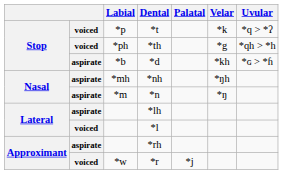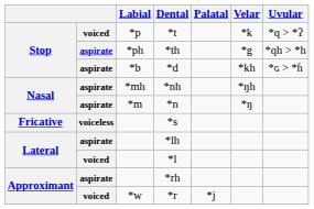 <table class="wikitable" style="text-align: center;">
 <tr>
 <th colspan="2"></th>
 <th><a href='#'>Labial</a></th>
 <th><a href='#'>Dental</a></th>
 <th><a href='#'>Palatal</a></th>
 <th><a href='#'>Velar</a></th>
 <th><a href='#'>Uvular</a></th>
 </tr>
 <tr>
 <th rowspan="3"><a href='#'>Stop</a></th>
 <th><small>voiced</small></th>
 <td>*p</td>
 <td>*t</td>
 <td></td>
 <td>*k</td>
 <td>*q > *ʔ</td>
 </tr>
 <tr>
-<th><small>voiced</small></th>
+<th><small><a href='#'>aspirate</a></small></th>
 <td>*ph</td>
 <td>*th</td>
 <td></td>
 <td>*g</td>
 <td>*qh > *h</td>
 </tr>
 <tr>
 <th><small>aspirate</small></th>
 <td>*b</td>
 <td>*d</td>
 <td></td>
 <td>*kh</td>
 <td>*ɢ > *ɦ</td>
 </tr>
 <tr>
 <th rowspan="2"><a href='#'>Nasal</a></th>
 <th><small>aspirate</small></th>
 <td>*mh</td>
 <td>*nh</td>
 <td></td>
 <td>*ŋh</td>
 <td></td>
 </tr>
 <tr>
 <th><small>aspirate</small></th>
 <td>*m</td>
 <td>*n</td>
 <td></td>
 <td>*ŋ</td>
+<td></td>
+</tr>
+<tr>
+<th><a href='#'>Fricative</a></th>
+<th><small>voiceless</small></th>
+<td></td>
+<td>*s</td>
+<td></td>
+<td></td>
 <td></td>
 </tr>
 <tr>
 <th rowspan="2"><a href='#'>Lateral</a></th>
 <th><small>aspirate</small></th>
 <td></td>
 <td>*lh</td>
 <td></td>
 <td></td>
 <td></td>
 </tr>
 <tr>
 <th><small>voiced</small></th>
 <td></td>
 <td>*l</td>
 <td></td>
 <td></td>
 <td></td>
 </tr>
 <tr>
 <th rowspan="2"><a href='#'>Approximant</a></th>
 <th><small>aspirate</small></th>
 <td></td>
 <td>*rh</td>
 <td></td>
 <td></td>
 <td></td>
 </tr>
 <tr>
 <th><small>voiced</small></th>
 <td>*w</td>
 <td>*r</td>
 <td>*j</td>
 <td></td>
 <td></td>
 </tr>
 </table>
